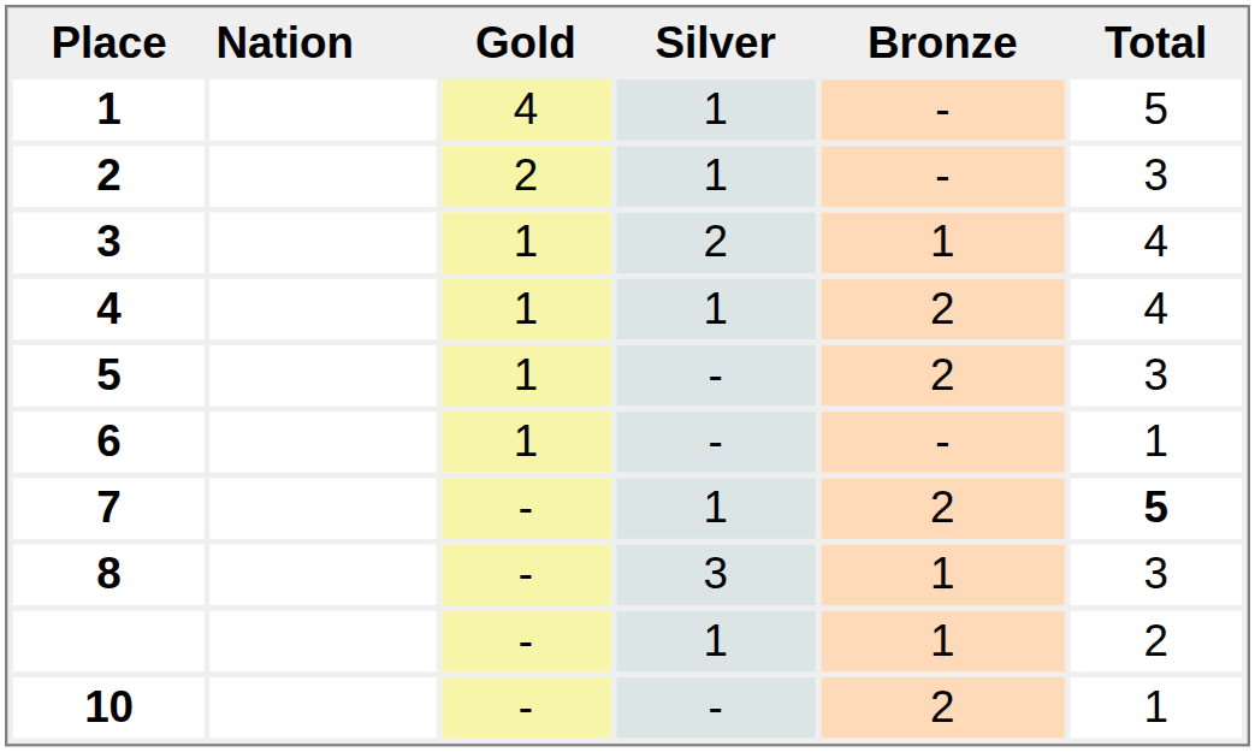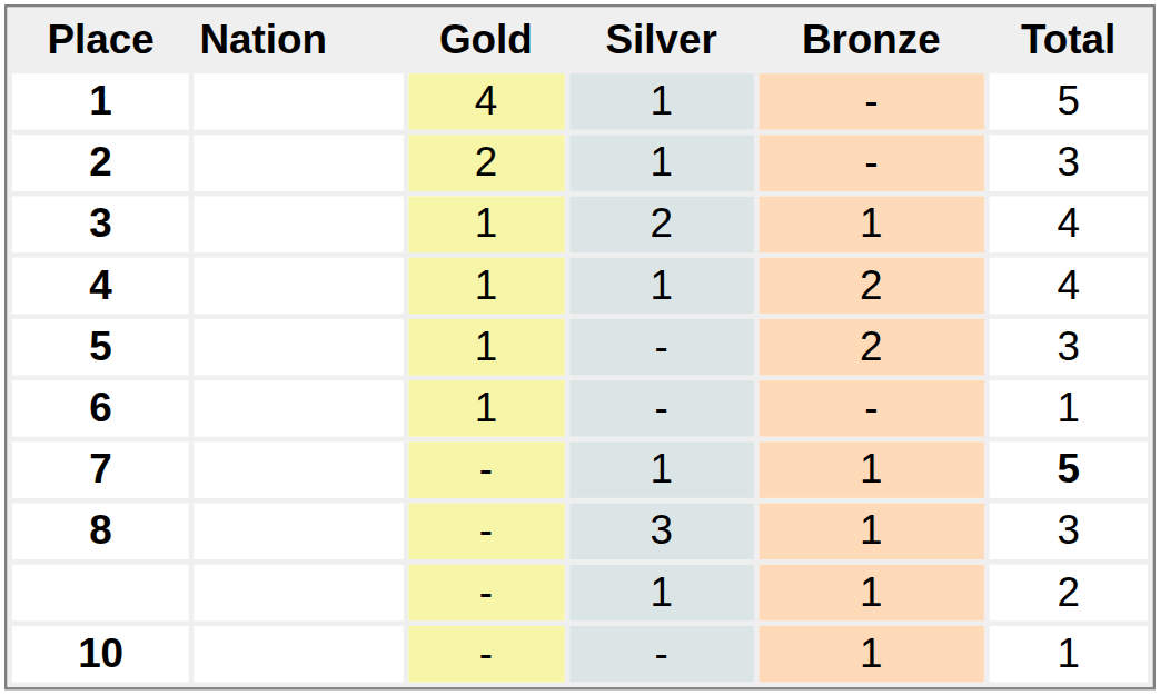 <table style="border-style:solid;border-width:1px;border-color:#808080;background-color:#EFEFEF" cellspacing="2" cellpadding="2" width="450px">
 <tr bgcolor="#EFEFEF">
 <th align="center">Place</th>
 <th align="left">Nation</th>
 <th align="center">Gold</th>
 <th align="center">Silver</th>
 <th align="center">Bronze</th>
 <th align="center">Total</th>
 </tr>
 <tr align="center" valign="top" bgcolor="#FFFFFF">
 <th>1</th>
 <td align="left"></td>
 <td style="background:#F7F6A8;">4</td>
 <td style="background:#DCE5E5;">1</td>
 <td style="background:#FFDAB9;">-</td>
 <td>5</td>
 </tr>
 <tr align="center" valign="top" bgcolor="#FFFFFF">
 <th>2</th>
 <td align="left"></td>
 <td style="background:#F7F6A8;">2</td>
 <td style="background:#DCE5E5;">1</td>
 <td style="background:#FFDAB9;">-</td>
 <td>3</td>
 </tr>
 <tr align="center" valign="top" bgcolor="#FFFFFF">
 <th>3</th>
 <td align="left"></td>
 <td style="background:#F7F6A8;">1</td>
 <td style="background:#DCE5E5;">2</td>
 <td style="background:#FFDAB9;">1</td>
 <td>4</td>
 </tr>
 <tr align="center" valign="top" bgcolor="#FFFFFF">
 <th>4</th>
 <td align="left"></td>
 <td style="background:#F7F6A8;">1</td>
 <td style="background:#DCE5E5;">1</td>
 <td style="background:#FFDAB9;">2</td>
 <td>4</td>
 </tr>
 <tr align="center" valign="top" bgcolor="#FFFFFF">
 <th>5</th>
 <td align="left"></td>
 <td style="background:#F7F6A8;">1</td>
 <td style="background:#DCE5E5;">-</td>
 <td style="background:#FFDAB9;">2</td>
 <td>3</td>
 </tr>
 <tr align="center" valign="top" bgcolor="#FFFFFF">
 <th>6</th>
 <td align="left"></td>
 <td style="background:#F7F6A8;">1</td>
 <td style="background:#DCE5E5;">-</td>
 <td style="background:#FFDAB9;">-</td>
 <td>1</td>
 </tr>
 <tr align="center" valign="top" bgcolor="#FFFFFF">
 <th>7</th>
 <td align="left"></td>
 <td style="background:#F7F6A8;">-</td>
 <td style="background:#DCE5E5;">1</td>
-<td style="background:#FFDAB9;">2</td>
+<td style="background:#FFDAB9;">1</td>
 <td><strong>5</strong></td>
 </tr>
 <tr align="center" valign="top" bgcolor="#FFFFFF">
 <th>8</th>
 <td align="left"></td>
 <td style="background:#F7F6A8;">-</td>
 <td style="background:#DCE5E5;">3</td>
 <td style="background:#FFDAB9;">1</td>
 <td>3</td>
 </tr>
 <tr align="center" valign="top" bgcolor="#FFFFFF">
 <th></th>
 <td align="left"></td>
 <td style="background:#F7F6A8;">-</td>
 <td style="background:#DCE5E5;">1</td>
 <td style="background:#FFDAB9;">1</td>
 <td>2</td>
 </tr>
 <tr align="center" valign="top" bgcolor="#FFFFFF">
 <th>10</th>
 <td align="left"></td>
 <td style="background:#F7F6A8;">-</td>
 <td style="background:#DCE5E5;">-</td>
-<td style="background:#FFDAB9;">2</td>
+<td style="background:#FFDAB9;">1</td>
 <td>1</td>
 </tr>
 </table>
